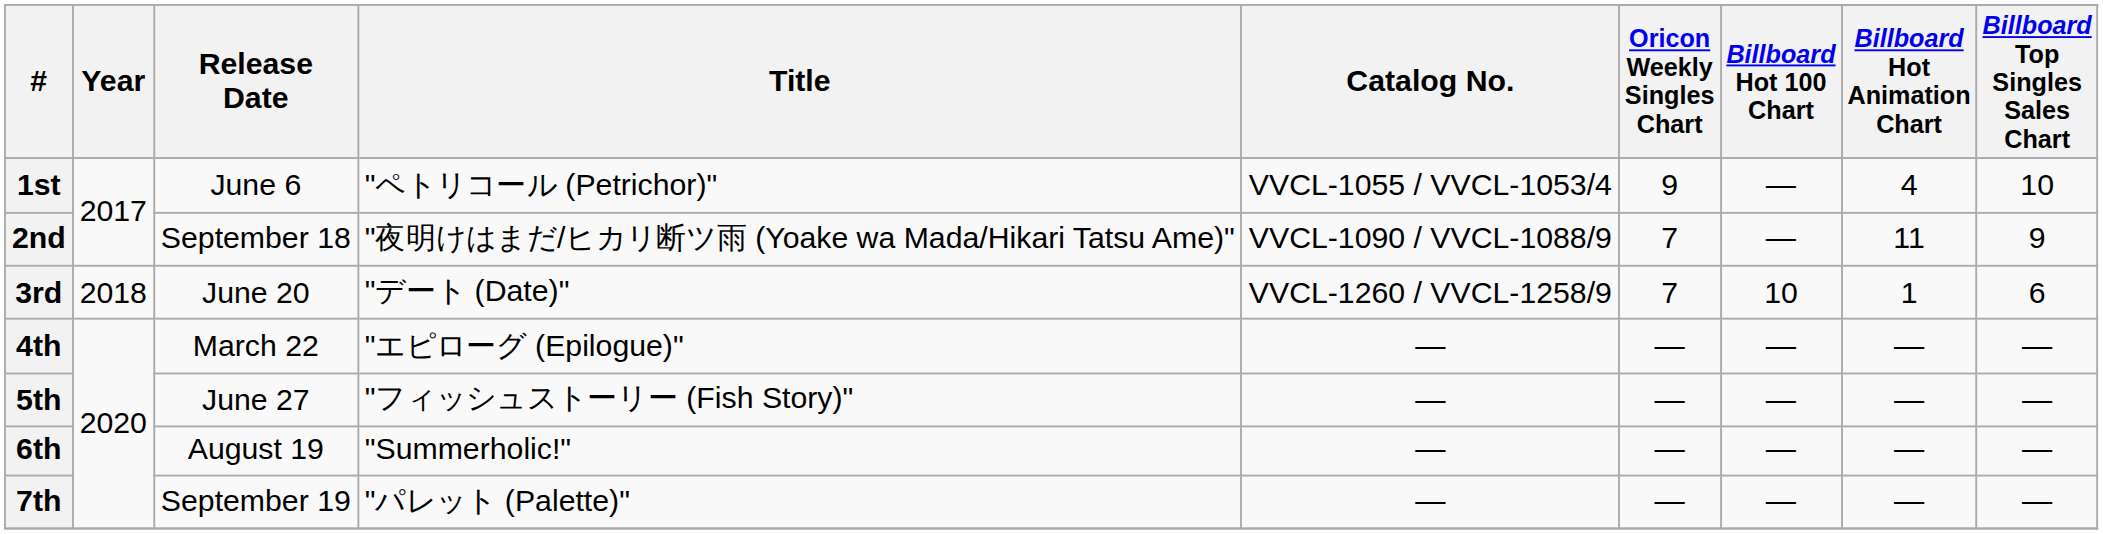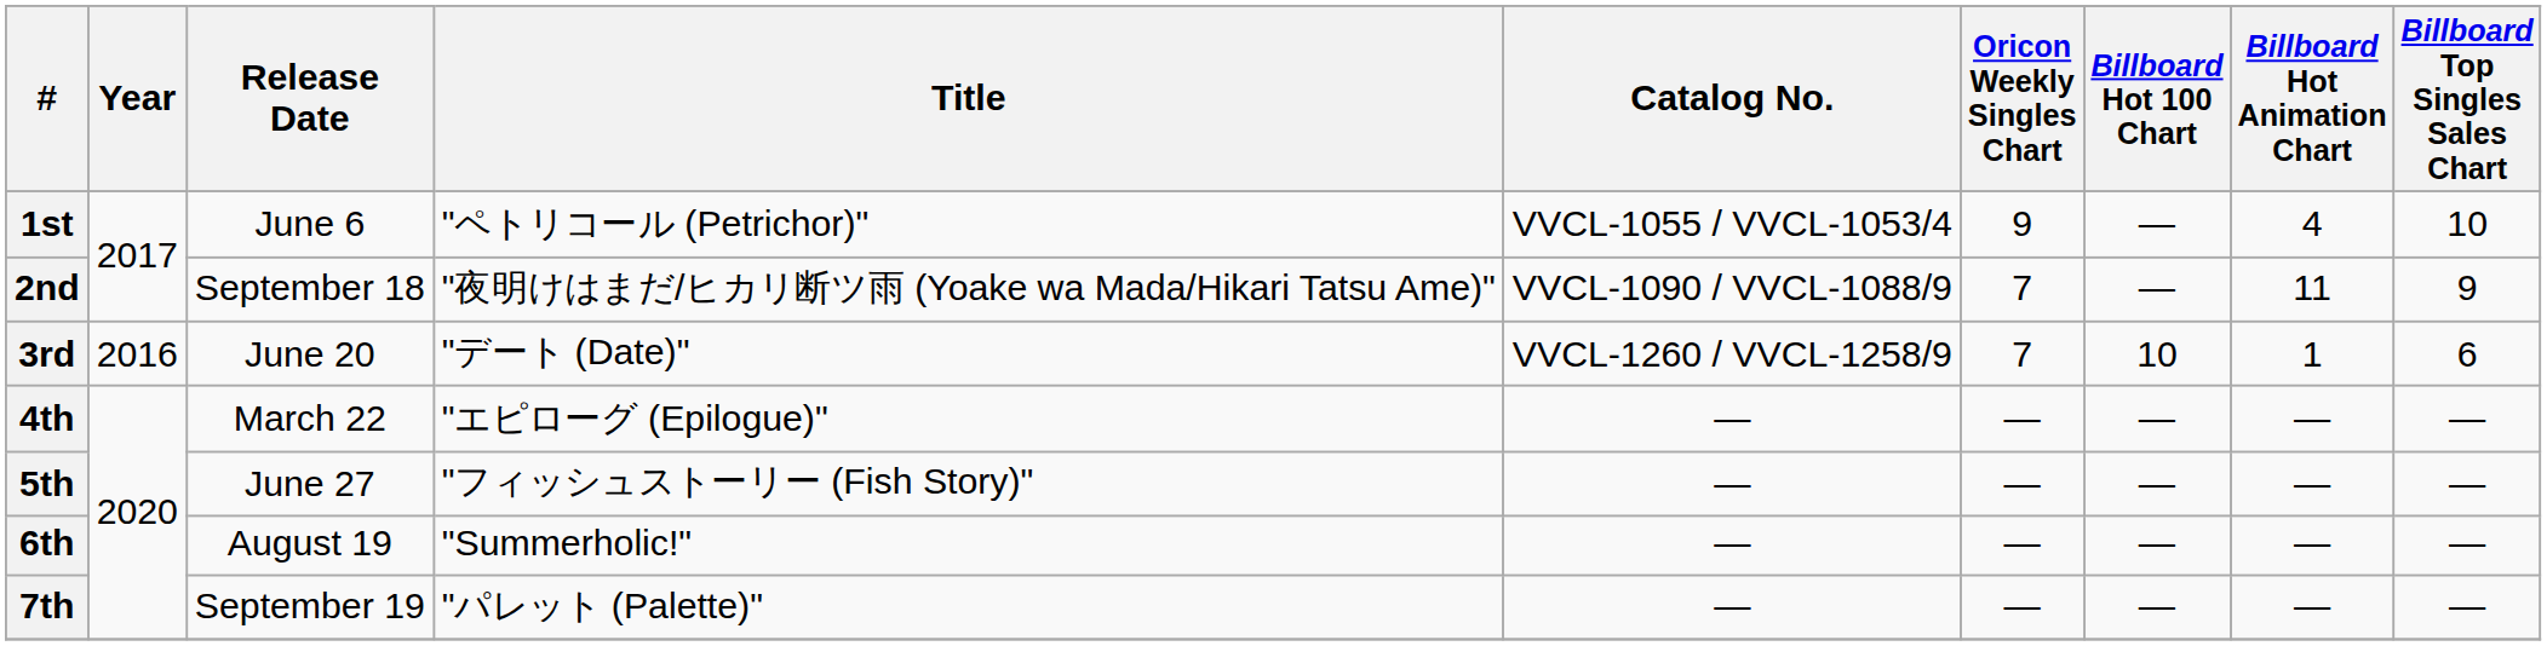 <table class="wikitable" style="text-align:center">
 <tr>
 <th rowspan="2">#</th>
 <th rowspan="2">Year</th>
 <th rowspan="2">Release <br>Date</th>
 <th rowspan="2">Title</th>
 <th rowspan="2">Catalog No.</th>
 </tr>
 <tr style="font-size:smaller;">
 <th width="35"><a href='#'>Oricon</a> Weekly Singles Chart<br></th>
 <th width="35"><em><a href='#'>Billboard</a></em> Hot 100 Chart<br></th>
 <th width="35"><em><a href='#'>Billboard</a></em> Hot Animation Chart<br></th>
 <th width="35"><em><a href='#'>Billboard</a></em> Top Singles Sales Chart<br></th>
 </tr>
 <tr>
 <th>1st</th>
 <td rowspan="2">2017</td>
 <td>June 6</td>
 <td align="left">"ペトリコール (Petrichor)"</td>
 <td>VVCL-1055 / VVCL-1053/4</td>
 <td>9</td>
 <td>—</td>
 <td>4</td>
 <td>10</td>
 </tr>
 <tr>
 <th>2nd</th>
 <td>September 18</td>
 <td align="left">"夜明けはまだ/ヒカリ断ツ雨 (Yoake wa Mada/Hikari Tatsu Ame)"</td>
 <td>VVCL-1090 / VVCL-1088/9</td>
 <td>7</td>
 <td>—</td>
 <td>11</td>
 <td>9</td>
 </tr>
 <tr>
 <th>3rd</th>
-<td rowspan="1">2018</td>
+<td rowspan="1">2016</td>
 <td>June 20</td>
 <td align="left">"デート (Date)"</td>
 <td>VVCL-1260 / VVCL-1258/9</td>
 <td>7</td>
 <td>10</td>
 <td>1</td>
 <td>6</td>
 </tr>
 <tr>
 <th>4th</th>
 <td rowspan="4">2020</td>
 <td>March 22</td>
 <td align="left">"エピローグ (Epilogue)"</td>
 <td>—</td>
 <td>—</td>
 <td>—</td>
 <td>—</td>
 <td>—</td>
 </tr>
 <tr>
 <th>5th</th>
 <td>June 27</td>
 <td align="left">"フィッシュストーリー (Fish Story)"</td>
 <td>—</td>
 <td>—</td>
 <td>—</td>
 <td>—</td>
 <td>—</td>
 </tr>
 <tr>
 <th>6th</th>
 <td>August 19</td>
 <td align="left">"Summerholic!"</td>
 <td>—</td>
 <td>—</td>
 <td>—</td>
 <td>—</td>
 <td>—</td>
 </tr>
 <tr>
 <th>7th</th>
 <td>September 19</td>
 <td align="left">"パレット (Palette)"</td>
 <td>—</td>
 <td>—</td>
 <td>—</td>
 <td>—</td>
 <td>—</td>
 </tr>
 <tr>
 </tr>
 </table>
